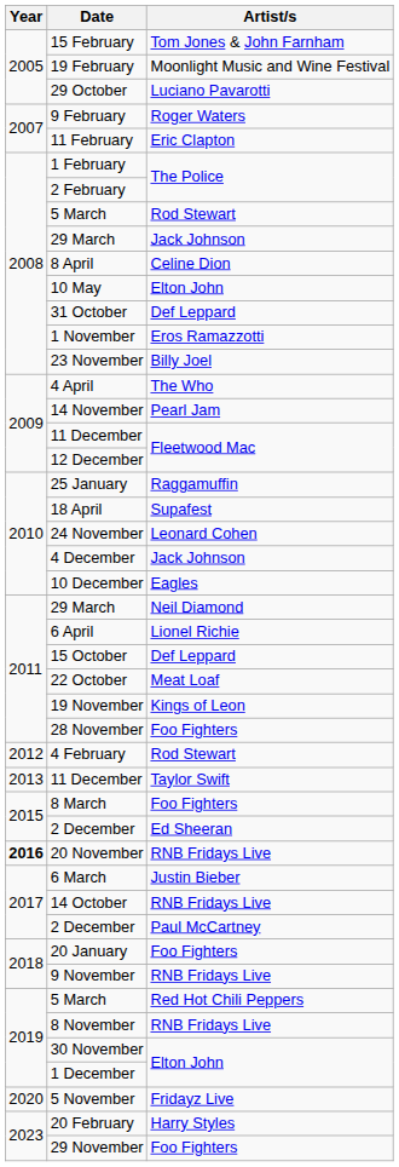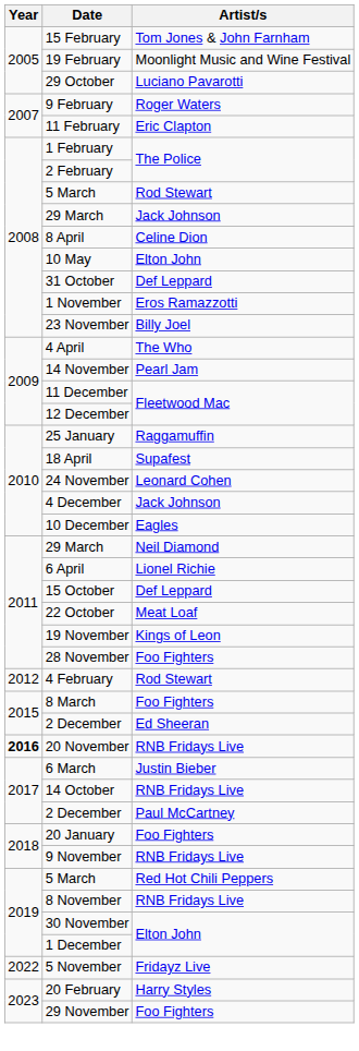 <table class="wikitable">
 <tr>
 <th>Year</th>
 <th>Date</th>
 <th>Artist/s</th>
 </tr>
 <tr>
 <td rowspan="3">2005</td>
 <td>15 February</td>
 <td><a href='#'>Tom Jones</a> & <a href='#'>John Farnham</a></td>
 </tr>
 <tr>
 <td>19 February</td>
 <td>Moonlight Music and Wine Festival</td>
 </tr>
 <tr>
 <td>29 October</td>
 <td><a href='#'>Luciano Pavarotti</a></td>
 </tr>
 <tr>
 <td rowspan="2">2007</td>
 <td>9 February</td>
 <td><a href='#'>Roger Waters</a></td>
 </tr>
 <tr>
 <td>11 February</td>
 <td><a href='#'>Eric Clapton</a></td>
 </tr>
 <tr>
 <td rowspan="9">2008</td>
 <td>1 February</td>
 <td rowspan="2"><a href='#'>The Police</a></td>
 </tr>
 <tr>
 <td>2 February</td>
 </tr>
 <tr>
 <td>5 March</td>
 <td><a href='#'>Rod Stewart</a></td>
 </tr>
 <tr>
 <td>29 March</td>
 <td><a href='#'>Jack Johnson</a></td>
 </tr>
 <tr>
 <td>8 April</td>
 <td><a href='#'>Celine Dion</a></td>
 </tr>
 <tr>
 <td>10 May</td>
 <td><a href='#'>Elton John</a></td>
 </tr>
 <tr>
 <td>31 October</td>
 <td><a href='#'>Def Leppard</a></td>
 </tr>
 <tr>
 <td>1 November</td>
 <td><a href='#'>Eros Ramazzotti</a></td>
 </tr>
 <tr>
 <td>23 November</td>
 <td><a href='#'>Billy Joel</a></td>
 </tr>
 <tr>
 <td rowspan="4">2009</td>
 <td>4 April</td>
 <td><a href='#'>The Who</a></td>
 </tr>
 <tr>
 <td>14 November</td>
 <td><a href='#'>Pearl Jam</a></td>
 </tr>
 <tr>
 <td>11 December</td>
 <td rowspan="2"><a href='#'>Fleetwood Mac</a></td>
 </tr>
 <tr>
 <td>12 December</td>
 </tr>
 <tr>
 <td rowspan="5">2010</td>
 <td>25 January</td>
 <td><a href='#'>Raggamuffin</a></td>
 </tr>
 <tr>
 <td>18 April</td>
 <td><a href='#'>Supafest</a></td>
 </tr>
 <tr>
 <td>24 November</td>
 <td><a href='#'>Leonard Cohen</a></td>
 </tr>
 <tr>
 <td>4 December</td>
 <td><a href='#'>Jack Johnson</a></td>
 </tr>
 <tr>
 <td>10 December</td>
 <td><a href='#'>Eagles</a></td>
 </tr>
 <tr>
 <td rowspan="6">2011</td>
 <td>29 March</td>
 <td><a href='#'>Neil Diamond</a></td>
 </tr>
 <tr>
 <td>6 April</td>
 <td><a href='#'>Lionel Richie</a></td>
 </tr>
 <tr>
 <td>15 October</td>
 <td><a href='#'>Def Leppard</a></td>
 </tr>
 <tr>
 <td>22 October</td>
 <td><a href='#'>Meat Loaf</a></td>
 </tr>
 <tr>
 <td>19 November</td>
 <td><a href='#'>Kings of Leon</a></td>
 </tr>
 <tr>
 <td>28 November</td>
 <td><a href='#'>Foo Fighters</a></td>
 </tr>
 <tr>
 <td rowspan="1">2012</td>
 <td>4 February</td>
 <td><a href='#'>Rod Stewart</a></td>
 </tr>
 <tr>
-<td rowspan="1">2013</td>
-<td>11 December</td>
-<td><a href='#'>Taylor Swift</a></td>
-</tr>
-<tr>
 <td rowspan="2">2015</td>
 <td>8 March</td>
 <td><a href='#'>Foo Fighters</a></td>
 </tr>
 <tr>
 <td>2 December</td>
 <td><a href='#'>Ed Sheeran</a></td>
 </tr>
 <tr>
 <td rowspan="1"><strong>2016</strong></td>
 <td>20 November</td>
 <td><a href='#'>RNB Fridays Live</a></td>
 </tr>
 <tr>
 <td rowspan="3">2017</td>
 <td>6 March</td>
 <td><a href='#'>Justin Bieber</a></td>
 </tr>
 <tr>
 <td>14 October</td>
 <td><a href='#'>RNB Fridays Live</a></td>
 </tr>
 <tr>
 <td>2 December</td>
 <td><a href='#'>Paul McCartney</a></td>
 </tr>
 <tr>
 <td rowspan="2">2018</td>
 <td>20 January</td>
 <td><a href='#'>Foo Fighters</a></td>
 </tr>
 <tr>
 <td>9 November</td>
 <td><a href='#'>RNB Fridays Live</a></td>
 </tr>
 <tr>
 <td rowspan="4">2019</td>
 <td>5 March</td>
 <td><a href='#'>Red Hot Chili Peppers</a></td>
 </tr>
 <tr>
 <td>8 November</td>
 <td><a href='#'>RNB Fridays Live</a></td>
 </tr>
 <tr>
 <td class="nowrap">30 November</td>
 <td rowspan="2"><a href='#'>Elton John</a></td>
 </tr>
 <tr>
 <td>1 December</td>
 </tr>
 <tr>
-<td>2020</td>
+<td>2022</td>
 <td>5 November</td>
 <td><a href='#'>Fridayz Live</a></td>
 </tr>
 <tr>
 <td rowspan="2">2023</td>
 <td>20 February</td>
 <td><a href='#'>Harry Styles</a></td>
 </tr>
 <tr>
 <td>29 November</td>
 <td><a href='#'>Foo Fighters</a></td>
 </tr>
 </table>
